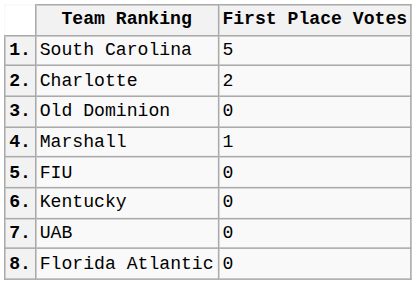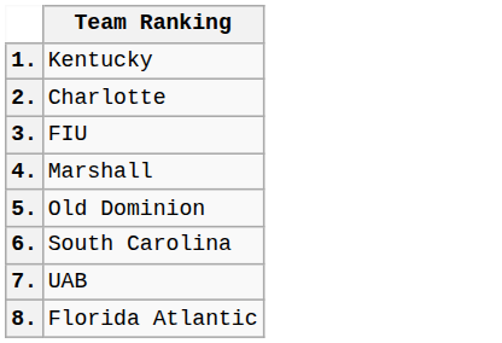 <table class="wikitable" style="white-space:nowrap; font-size:90%;">
 <tr>
 <td ! colspan=1 style="background:white; border-top-style:hidden; border-left-style:hidden;"></td>
 <th>Team Ranking</th>
-<th>First Place Votes</th>
 </tr>
 <tr>
 <th>1.</th>
-<td>South Carolina</td>
-<td>5</td>
+<td>Kentucky</td>
 </tr>
 <tr>
 <th>2.</th>
 <td>Charlotte</td>
-<td>2</td>
 </tr>
 <tr>
 <th>3.</th>
-<td>Old Dominion</td>
-<td>0</td>
+<td>FIU</td>
 </tr>
 <tr>
 <th>4.</th>
 <td>Marshall</td>
-<td>1</td>
 </tr>
 <tr>
 <th>5.</th>
-<td>FIU</td>
-<td>0</td>
+<td>Old Dominion</td>
 </tr>
 <tr>
 <th>6.</th>
-<td>Kentucky</td>
-<td>0</td>
+<td>South Carolina</td>
 </tr>
 <tr>
 <th>7.</th>
 <td>UAB</td>
-<td>0</td>
 </tr>
 <tr>
 <th>8.</th>
 <td>Florida Atlantic</td>
-<td>0</td>
 </tr>
 </table>
